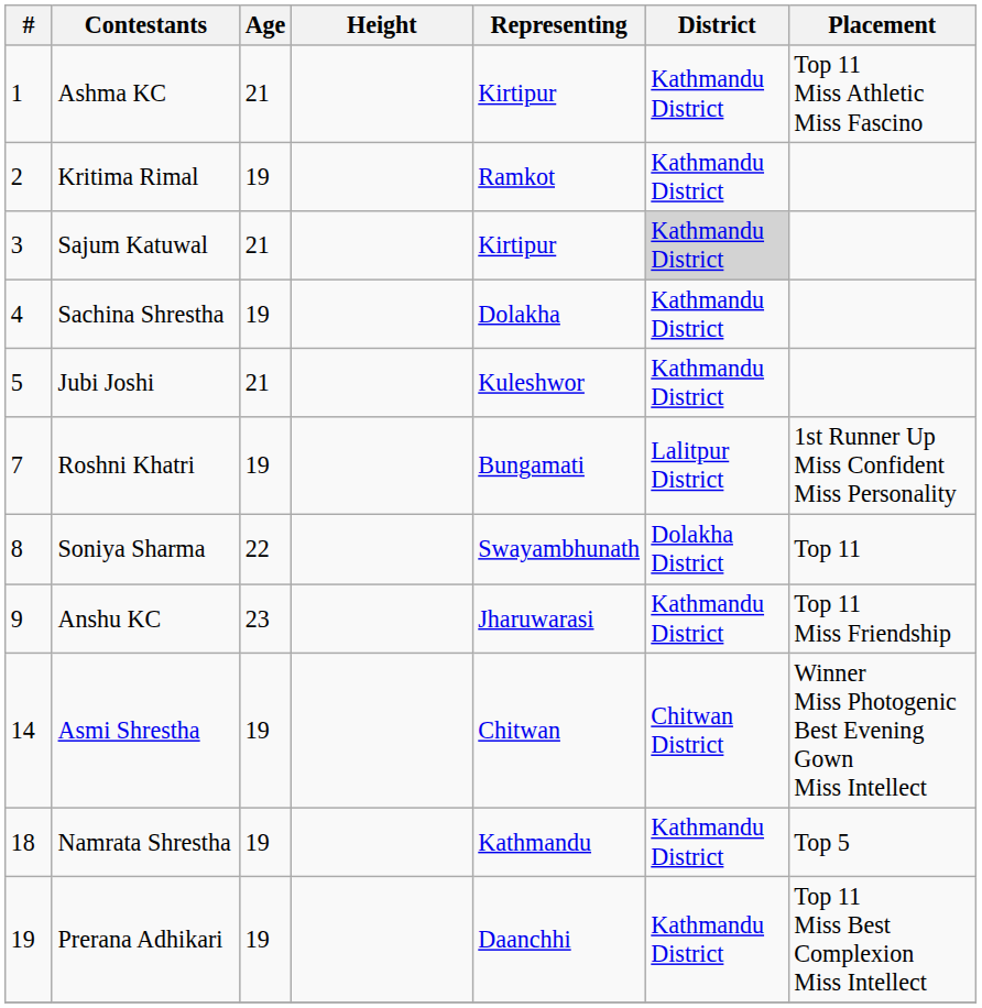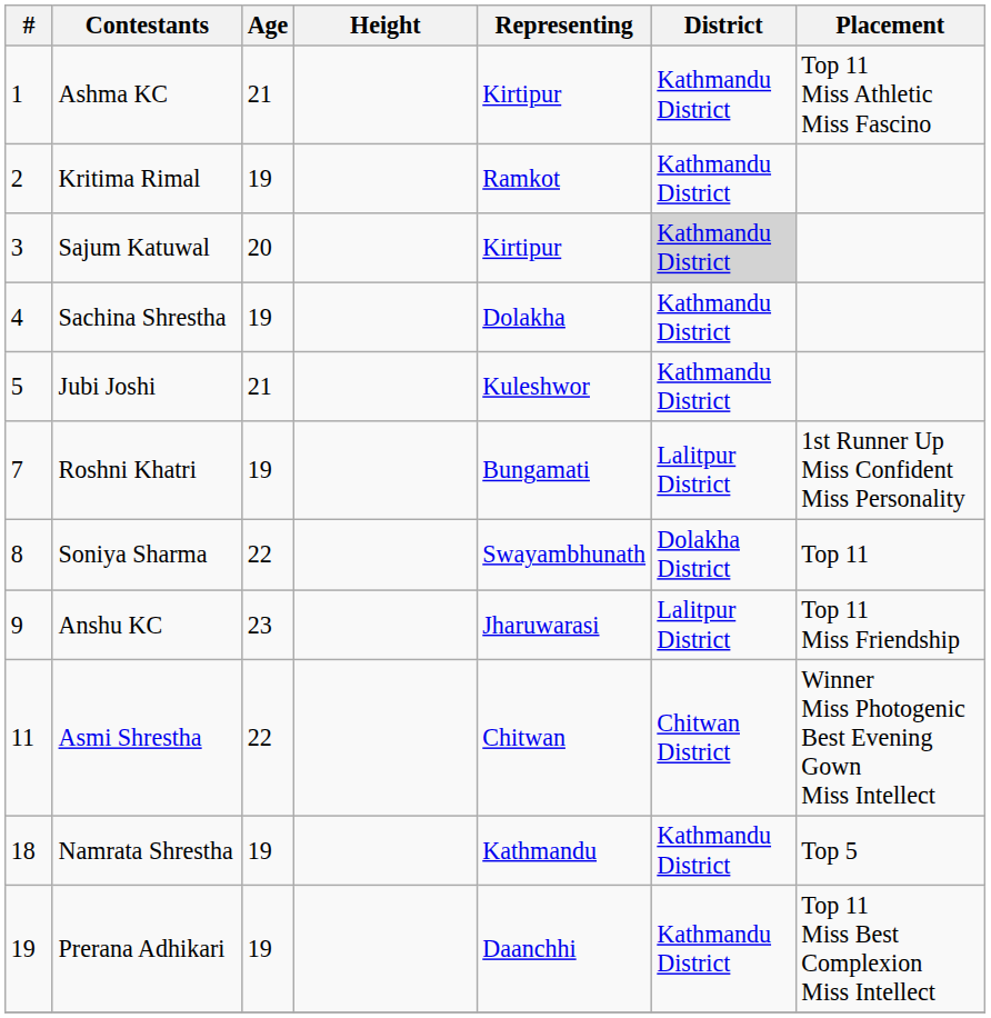 <table class="wikitable sortable" style="font-size: 95%;">
 <tr>
 <th width="05%">#</th>
 <th width="20%">Contestants</th>
 <th width="05%">Age</th>
 <th width="20%">Height</th>
 <th width="15%">Representing</th>
 <th width="15%">District</th>
 <th width="25%">Placement</th>
 </tr>
 <tr>
 <td>1</td>
 <td>Ashma KC</td>
 <td>21</td>
 <td></td>
 <td><a href='#'>Kirtipur</a></td>
 <td><a href='#'>Kathmandu District</a></td>
 <td>Top 11 <br>Miss Athletic <br>Miss Fascino</td>
 </tr>
 <tr>
 <td>2</td>
 <td>Kritima Rimal</td>
 <td>19</td>
 <td></td>
 <td><a href='#'>Ramkot</a></td>
 <td><a href='#'>Kathmandu District</a></td>
 <td></td>
 </tr>
 <tr>
 <td>3</td>
 <td>Sajum Katuwal</td>
-<td>21</td>
+<td>20</td>
 <td></td>
 <td><a href='#'>Kirtipur</a></td>
 <td style="background: lightgrey;"><a href='#'>Kathmandu District</a></td>
 <td></td>
 </tr>
 <tr>
 <td>4</td>
 <td>Sachina Shrestha</td>
 <td>19</td>
 <td></td>
 <td><a href='#'>Dolakha</a></td>
 <td><a href='#'>Kathmandu District</a></td>
 <td></td>
 </tr>
 <tr>
 <td>5</td>
 <td>Jubi Joshi</td>
 <td>21</td>
 <td></td>
 <td><a href='#'>Kuleshwor</a></td>
 <td><a href='#'>Kathmandu District</a></td>
 <td></td>
 </tr>
 <tr>
 <td>7</td>
 <td>Roshni Khatri</td>
 <td>19</td>
 <td></td>
 <td><a href='#'>Bungamati</a></td>
 <td><a href='#'>Lalitpur District</a></td>
 <td>1st Runner Up <br> Miss Confident <br> Miss Personality</td>
 </tr>
 <tr>
 <td>8</td>
 <td>Soniya Sharma</td>
 <td>22</td>
 <td></td>
 <td><a href='#'>Swayambhunath</a></td>
 <td><a href='#'>Dolakha District</a></td>
 <td>Top 11</td>
 </tr>
 <tr>
 <td>9</td>
 <td>Anshu KC</td>
 <td>23</td>
 <td></td>
 <td><a href='#'>Jharuwarasi</a></td>
-<td><a href='#'>Kathmandu District</a></td>
+<td><a href='#'>Lalitpur District</a></td>
 <td>Top 11 <br> Miss Friendship</td>
 </tr>
 <tr>
-<td>14</td>
+<td>11</td>
 <td><a href='#'>Asmi Shrestha</a></td>
-<td>19</td>
+<td>22</td>
 <td></td>
 <td><a href='#'>Chitwan</a></td>
 <td><a href='#'>Chitwan District</a></td>
 <td>Winner<br> Miss Photogenic <br> Best Evening Gown <br> Miss Intellect</td>
 </tr>
 <tr>
 <td>18</td>
 <td>Namrata Shrestha</td>
 <td>19</td>
 <td></td>
 <td><a href='#'>Kathmandu</a></td>
 <td><a href='#'>Kathmandu District</a></td>
 <td>Top 5</td>
 </tr>
 <tr>
 <td>19</td>
 <td>Prerana Adhikari</td>
 <td>19</td>
 <td></td>
 <td><a href='#'>Daanchhi</a></td>
 <td><a href='#'>Kathmandu District</a></td>
 <td>Top 11 <br>Miss Best Complexion <br> Miss Intellect</td>
 </tr>
 <tr>
 </tr>
 </table>
